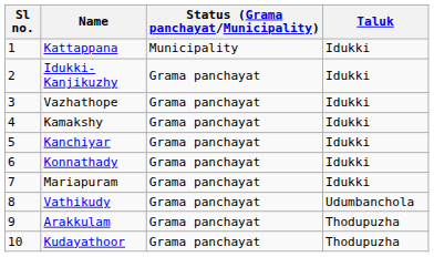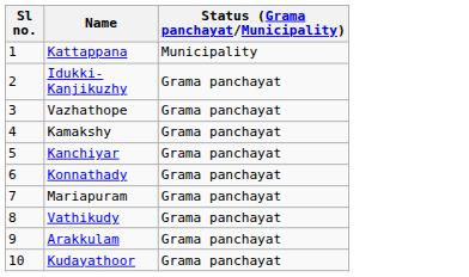 <table class="wikitable sortable" style="font-size:95%;">
 <tr>
 <th width="30px">Sl no.</th>
 <th width="100px">Name</th>
 <th width="130px">Status (<a href='#'>Grama panchayat</a>/<a href='#'>Municipality</a>)</th>
-<th width="100px"><a href='#'>Taluk</a></th>
 </tr>
 <tr>
 <td>1</td>
 <td><a href='#'>Kattappana</a></td>
 <td>Municipality</td>
-<td>Idukki</td>
 </tr>
 <tr>
 <td>2</td>
 <td><a href='#'>Idukki-Kanjikuzhy</a></td>
 <td>Grama panchayat</td>
-<td>Idukki</td>
 </tr>
 <tr>
 <td>3</td>
 <td>Vazhathope</td>
 <td>Grama panchayat</td>
-<td>Idukki</td>
 </tr>
 <tr>
 <td>4</td>
 <td>Kamakshy</td>
 <td>Grama panchayat</td>
-<td>Idukki</td>
 </tr>
 <tr>
 <td>5</td>
 <td><a href='#'>Kanchiyar</a></td>
 <td>Grama panchayat</td>
-<td>Idukki</td>
 </tr>
 <tr>
 <td>6</td>
 <td><a href='#'>Konnathady</a></td>
 <td>Grama panchayat</td>
-<td>Idukki</td>
 </tr>
 <tr>
 <td>7</td>
 <td>Mariapuram</td>
 <td>Grama panchayat</td>
-<td>Idukki</td>
 </tr>
 <tr>
 <td>8</td>
 <td><a href='#'>Vathikudy</a></td>
 <td>Grama panchayat</td>
-<td>Udumbanchola</td>
 </tr>
 <tr>
 <td>9</td>
 <td><a href='#'>Arakkulam</a></td>
 <td>Grama panchayat</td>
-<td>Thodupuzha</td>
 </tr>
 <tr>
 <td>10</td>
 <td><a href='#'>Kudayathoor</a></td>
 <td>Grama panchayat</td>
-<td>Thodupuzha</td>
 </tr>
 </table>
